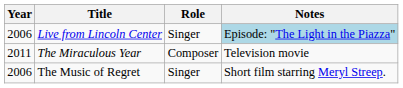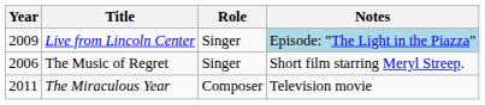 <table class="wikitable">
 <tr>
 <th>Year</th>
 <th>Title</th>
 <th>Role</th>
 <th>Notes</th>
 </tr>
 <tr>
-<td>2006</td>
+<td>2009</td>
 <td><em><a href='#'>Live from Lincoln Center</a></em></td>
 <td>Singer</td>
 <td style="background: lightblue;">Episode: "<a href='#'>The Light in the Piazza</a>"</td>
+</tr>
+<tr>
+<td>2006</td>
+<td>The Music of Regret</td>
+<td>Singer</td>
+<td>Short film starring <a href='#'>Meryl Streep</a>.</td>
 </tr>
 <tr>
 <td>2011</td>
 <td><em>The Miraculous Year</em></td>
 <td>Composer</td>
 <td>Television movie</td>
 </tr>
-<tr>
-<td>2006</td>
-<td>The Music of Regret</td>
-<td>Singer</td>
-<td>Short film starring <a href='#'>Meryl Streep</a>.</td>
-</tr>
 </table>
